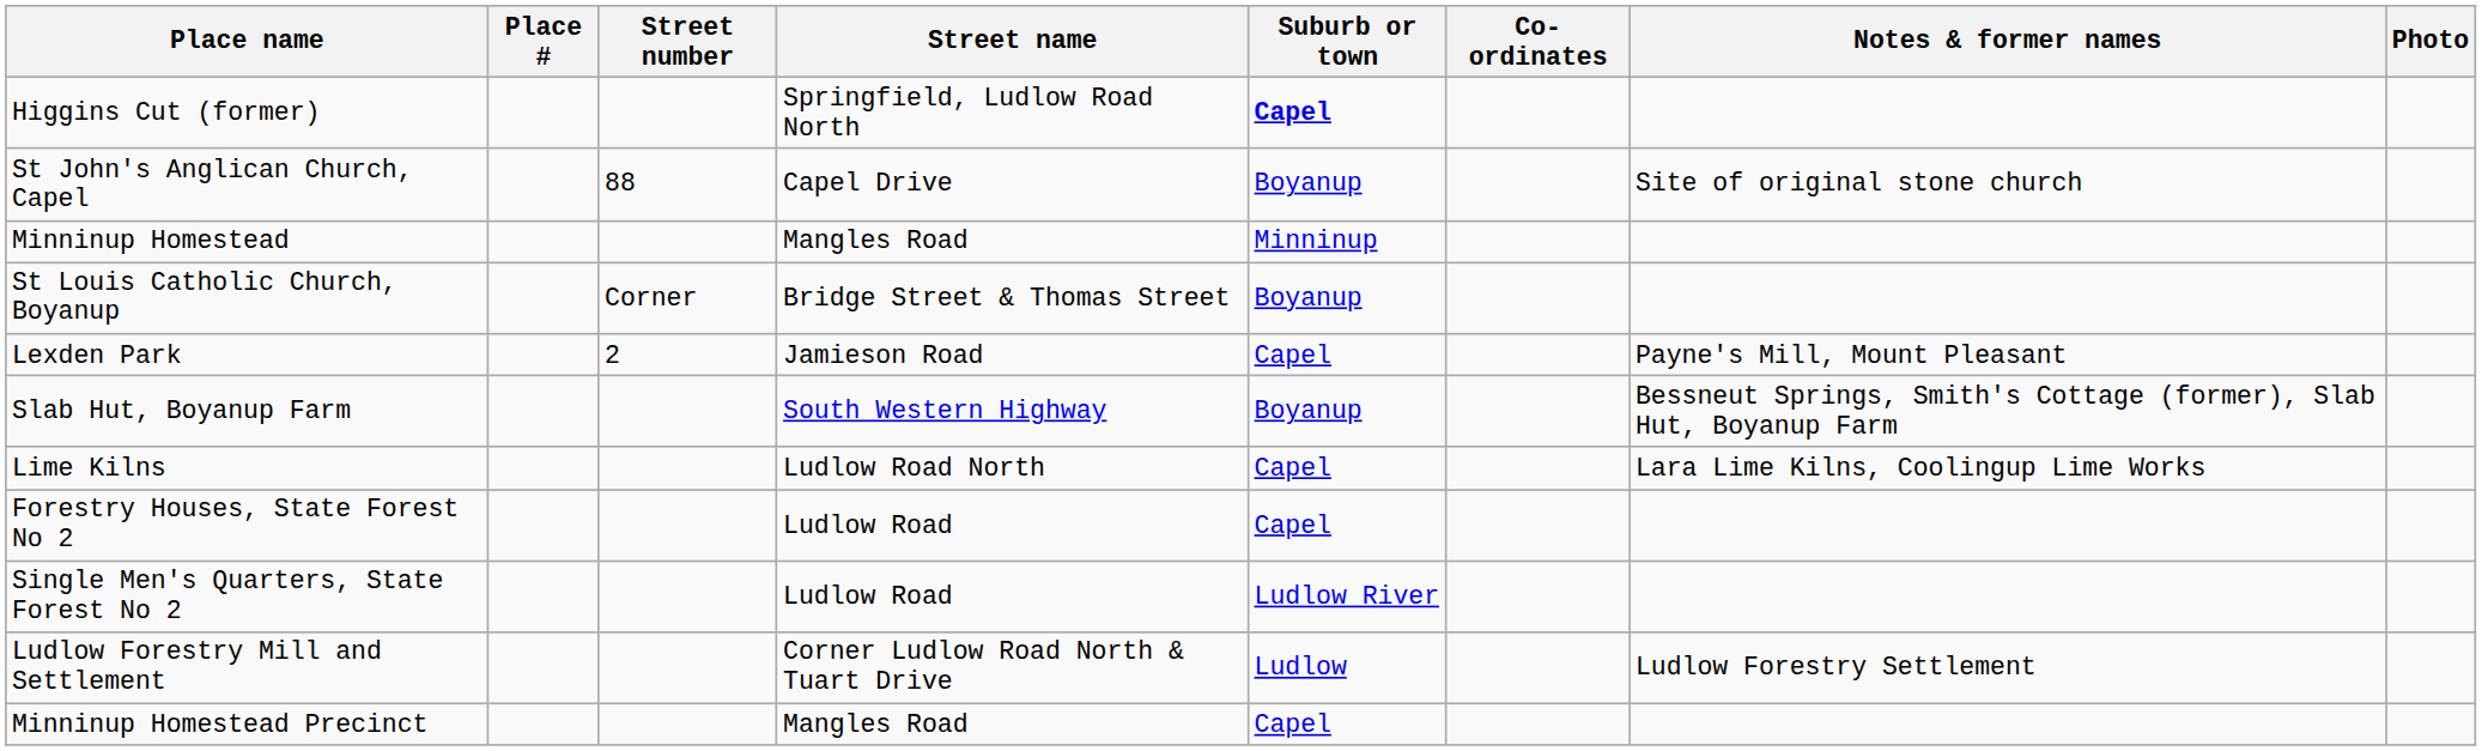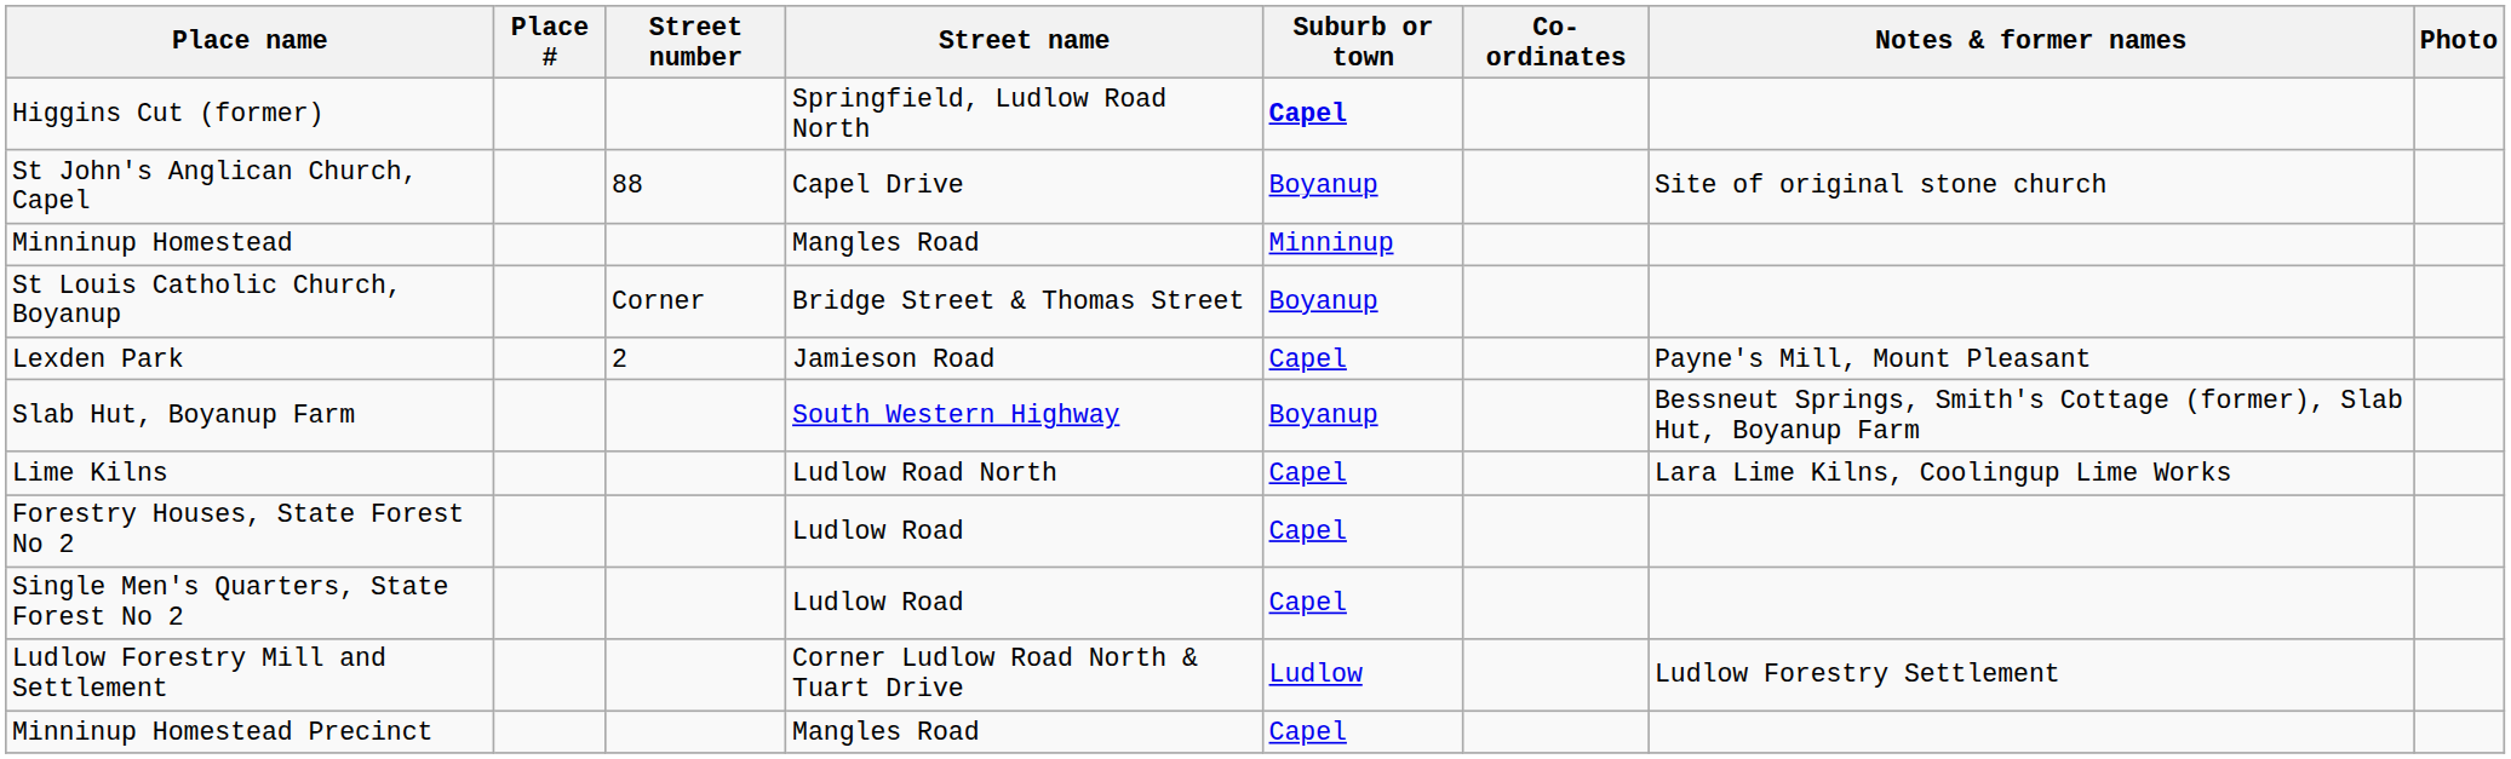 <table class="wikitable sortable">
 <tr>
 <th>Place name</th>
 <th>Place #</th>
 <th>Street number</th>
 <th>Street name</th>
 <th>Suburb or town</th>
 <th>Co-ordinates</th>
 <th class="unsortable">Notes & former names</th>
 <th class="unsortable">Photo</th>
 </tr>
 <tr>
 <td>Higgins Cut (former)</td>
 <td></td>
 <td></td>
 <td>Springfield, Ludlow Road North</td>
 <td><strong><a href='#'>Capel</a></strong></td>
 <td></td>
 <td></td>
 <td></td>
 </tr>
 <tr>
 <td>St John's Anglican Church, Capel</td>
 <td></td>
 <td>88</td>
 <td>Capel Drive</td>
 <td><a href='#'>Boyanup</a></td>
 <td></td>
 <td>Site of original stone church</td>
 <td></td>
 </tr>
 <tr>
 <td>Minninup Homestead</td>
 <td></td>
 <td></td>
 <td>Mangles Road</td>
 <td><a href='#'>Minninup</a></td>
 <td></td>
 <td></td>
 <td></td>
 </tr>
 <tr>
 <td>St Louis Catholic Church, Boyanup</td>
 <td></td>
 <td>Corner</td>
 <td>Bridge Street & Thomas Street</td>
 <td><a href='#'>Boyanup</a></td>
 <td></td>
 <td></td>
 <td></td>
 </tr>
 <tr>
 <td>Lexden Park</td>
 <td></td>
 <td>2</td>
 <td>Jamieson Road</td>
 <td><a href='#'>Capel</a></td>
 <td></td>
 <td>Payne's Mill, Mount Pleasant</td>
 <td></td>
 </tr>
 <tr>
 <td>Slab Hut, Boyanup Farm</td>
 <td></td>
 <td></td>
 <td><a href='#'>South Western Highway</a></td>
 <td><a href='#'>Boyanup</a></td>
 <td></td>
 <td>Bessneut Springs, Smith's Cottage (former), Slab Hut, Boyanup Farm</td>
 <td></td>
 </tr>
 <tr>
 <td>Lime Kilns</td>
 <td></td>
 <td></td>
 <td>Ludlow Road North</td>
 <td><a href='#'>Capel</a></td>
 <td></td>
 <td>Lara Lime Kilns, Coolingup Lime Works</td>
 <td></td>
 </tr>
 <tr>
 <td>Forestry Houses, State Forest No 2</td>
 <td></td>
 <td></td>
 <td>Ludlow Road</td>
 <td><a href='#'>Capel</a></td>
 <td></td>
 <td></td>
 <td></td>
 </tr>
 <tr>
 <td>Single Men's Quarters, State Forest No 2</td>
 <td></td>
 <td></td>
 <td>Ludlow Road</td>
-<td><a href='#'>Ludlow River</a></td>
+<td><a href='#'>Capel</a></td>
 <td></td>
 <td></td>
 <td></td>
 </tr>
 <tr>
 <td>Ludlow Forestry Mill and Settlement</td>
 <td></td>
 <td></td>
 <td>Corner Ludlow Road North & Tuart Drive</td>
 <td><a href='#'>Ludlow</a></td>
 <td></td>
 <td>Ludlow Forestry Settlement</td>
 <td></td>
 </tr>
 <tr>
 <td>Minninup Homestead Precinct</td>
 <td></td>
 <td></td>
 <td>Mangles Road</td>
 <td><a href='#'>Capel</a></td>
 <td></td>
 <td></td>
 <td></td>
 </tr>
 </table>
